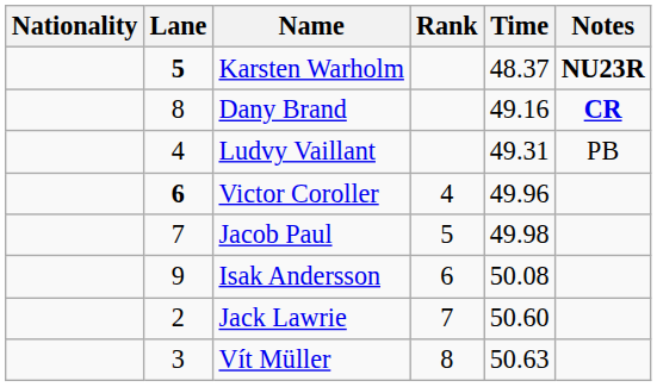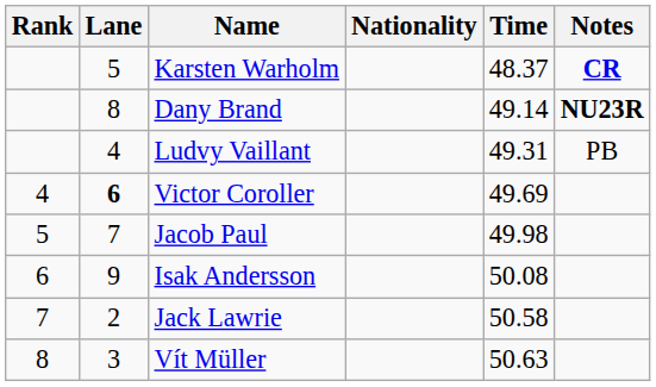 <table class="wikitable sortable" style="text-align:center">
 <tr>
-<th>Nationality</th>
+<th>Rank</th>
 <th>Lane</th>
 <th>Name</th>
-<th>Rank</th>
+<th>Nationality</th>
 <th>Time</th>
 <th>Notes</th>
 </tr>
 <tr>
+<td></td>
+<td>5</td>
+<td align=left><a href='#'>Karsten Warholm</a></td>
 <td align=left></td>
-<td><strong>5</strong></td>
-<td align=left><a href='#'>Karsten Warholm</a></td>
+<td>48.37</td>
+<td><strong><a href='#'>CR</a></strong></td>
+</tr>
+<tr>
 <td></td>
-<td>48.37</td>
+<td>8</td>
+<td align=left><a href='#'>Dany Brand</a></td>
+<td align=left></td>
+<td>49.14</td>
 <td><strong>NU23R</strong></td>
 </tr>
 <tr>
-<td align=left></td>
-<td>8</td>
-<td align=left><a href='#'>Dany Brand</a></td>
 <td></td>
-<td>49.16</td>
-<td><strong><a href='#'>CR</a></strong></td>
-</tr>
-<tr>
-<td align=left></td>
 <td>4</td>
 <td align=left><a href='#'>Ludvy Vaillant</a></td>
-<td></td>
+<td align=left></td>
 <td>49.31</td>
 <td>PB</td>
 </tr>
 <tr>
-<td align=left></td>
+<td>4</td>
 <td><strong>6</strong></td>
 <td align=left><a href='#'>Victor Coroller</a></td>
-<td>4</td>
-<td>49.96</td>
+<td align=left></td>
+<td>49.69</td>
 <td></td>
 </tr>
 <tr>
-<td align=left></td>
+<td>5</td>
 <td>7</td>
 <td align=left><a href='#'>Jacob Paul</a></td>
-<td>5</td>
+<td align=left></td>
 <td>49.98</td>
 <td></td>
 </tr>
 <tr>
-<td align=left></td>
+<td>6</td>
 <td>9</td>
 <td align=left><a href='#'>Isak Andersson</a></td>
-<td>6</td>
+<td align=left></td>
 <td>50.08</td>
 <td></td>
 </tr>
 <tr>
-<td align=left></td>
+<td>7</td>
 <td>2</td>
 <td align=left><a href='#'>Jack Lawrie</a></td>
-<td>7</td>
-<td>50.60</td>
+<td align=left></td>
+<td>50.58</td>
 <td></td>
 </tr>
 <tr>
-<td align=left></td>
+<td>8</td>
 <td>3</td>
 <td align=left><a href='#'>Vít Müller</a></td>
-<td>8</td>
+<td align=left></td>
 <td>50.63</td>
 <td></td>
 </tr>
 </table>
